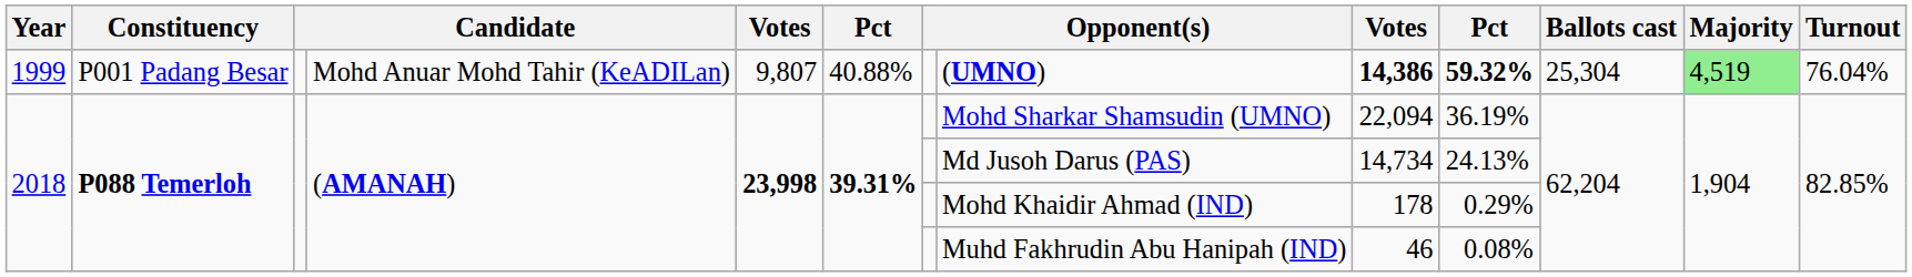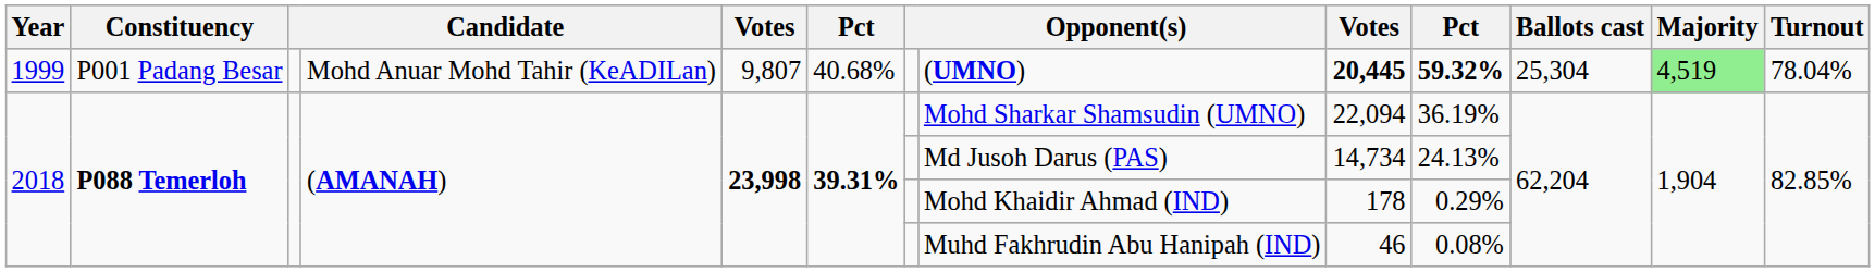 <table class="wikitable" style="margin:0.5em ; font-size:95%">
 <tr>
 <th>Year</th>
 <th>Constituency</th>
 <th colspan=2>Candidate</th>
 <th>Votes</th>
 <th>Pct</th>
 <th colspan=2>Opponent(s)</th>
 <th>Votes</th>
 <th>Pct</th>
 <th>Ballots cast</th>
 <th>Majority</th>
 <th>Turnout</th>
 </tr>
 <tr>
 <td><a href='#'>1999</a></td>
 <td>P001 <a href='#'>Padang Besar</a></td>
 <td></td>
 <td>Mohd Anuar Mohd Tahir (<a href='#'>KeADILan</a>)</td>
 <td align="right">9,807</td>
-<td>40.88%</td>
+<td>40.68%</td>
 <td></td>
 <td> (<a href='#'><strong>UMNO</strong></a>)</td>
-<td align="right"><strong>14,386</strong></td>
+<td align="right"><strong>20,445</strong></td>
 <td><strong>59.32%</strong></td>
 <td>25,304</td>
 <td style="background: lightgreen;">4,519</td>
-<td>76.04%</td>
+<td>78.04%</td>
 </tr>
 <tr>
 <td rowspan="4"><a href='#'>2018</a></td>
 <td rowspan="4"><strong>P088 <a href='#'>Temerloh</a></strong></td>
 <td rowspan="4" ></td>
 <td rowspan="4"> (<a href='#'><strong>AMANAH</strong></a>)</td>
 <td rowspan="4" align="right"><strong>23,998</strong></td>
 <td rowspan="4"><strong>39.31%</strong></td>
 <td></td>
 <td><a href='#'>Mohd Sharkar Shamsudin</a> (<a href='#'>UMNO</a>)</td>
 <td align="right">22,094</td>
 <td>36.19%</td>
 <td rowspan="4">62,204</td>
 <td rowspan="4">1,904</td>
 <td rowspan="4">82.85%</td>
 </tr>
 <tr>
 <td></td>
 <td>Md Jusoh Darus (<a href='#'>PAS</a>)</td>
 <td align="right">14,734</td>
 <td>24.13%</td>
 </tr>
 <tr>
 <td></td>
 <td>Mohd Khaidir Ahmad (<a href='#'>IND</a>)</td>
 <td align="right">178</td>
 <td align="right">0.29%</td>
 </tr>
 <tr>
 <td></td>
 <td>Muhd Fakhrudin Abu Hanipah (<a href='#'>IND</a>)</td>
 <td align="right">46</td>
 <td align="right">0.08%</td>
 </tr>
 </table>
